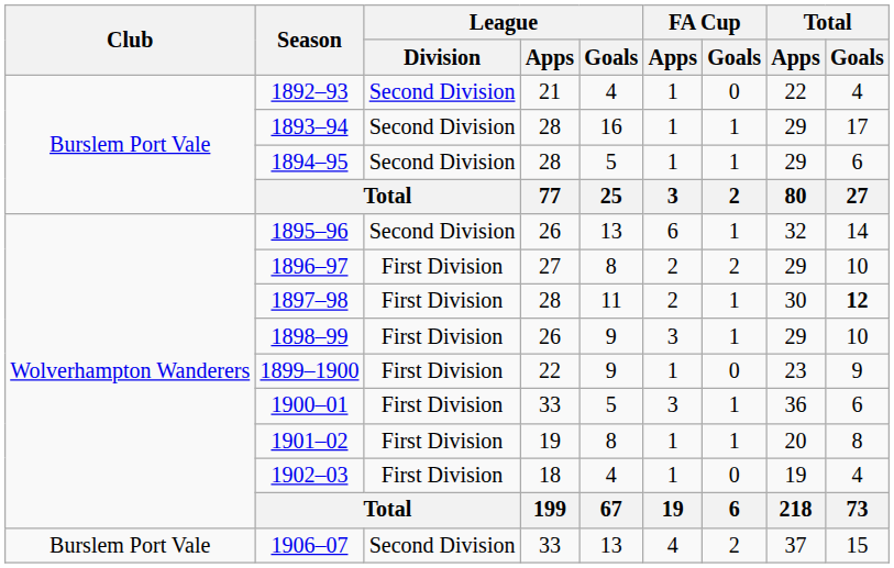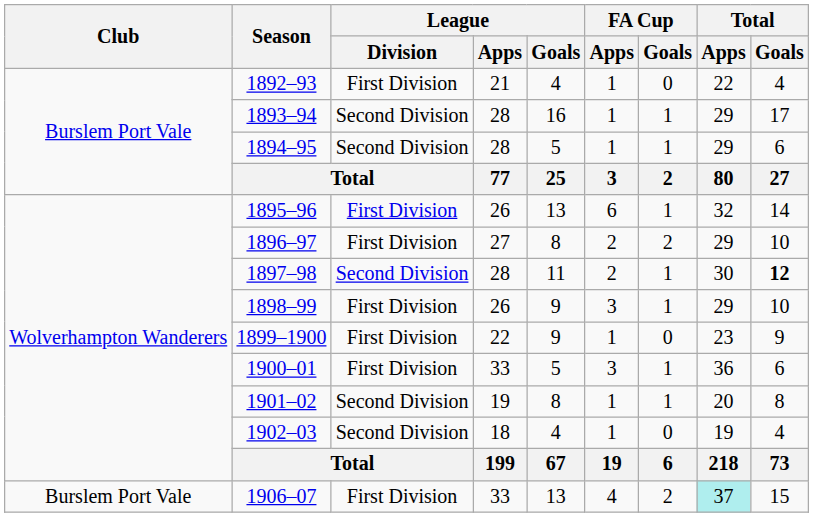 <table class="wikitable" style="text-align: center;">
 <tr>
 <th rowspan="2">Club</th>
 <th rowspan="2">Season</th>
 <th colspan="3">League</th>
 <th colspan="2">FA Cup</th>
 <th colspan="2">Total</th>
 </tr>
 <tr>
 <th>Division</th>
 <th>Apps</th>
 <th>Goals</th>
 <th>Apps</th>
 <th>Goals</th>
 <th>Apps</th>
 <th>Goals</th>
 </tr>
 <tr>
 <td rowspan="4"><a href='#'>Burslem Port Vale</a></td>
 <td><a href='#'>1892–93</a></td>
-<td><a href='#'>Second Division</a></td>
+<td>First Division</td>
 <td>21</td>
 <td>4</td>
 <td>1</td>
 <td>0</td>
 <td>22</td>
 <td>4</td>
 </tr>
 <tr>
 <td><a href='#'>1893–94</a></td>
 <td>Second Division</td>
 <td>28</td>
 <td>16</td>
 <td>1</td>
 <td>1</td>
 <td>29</td>
 <td>17</td>
 </tr>
 <tr>
 <td><a href='#'>1894–95</a></td>
 <td>Second Division</td>
 <td>28</td>
 <td>5</td>
 <td>1</td>
 <td>1</td>
 <td>29</td>
 <td>6</td>
 </tr>
 <tr>
 <th colspan="2">Total</th>
 <th>77</th>
 <th>25</th>
 <th>3</th>
 <th>2</th>
 <th>80</th>
 <th>27</th>
 </tr>
 <tr>
 <td rowspan="9"><a href='#'>Wolverhampton Wanderers</a></td>
 <td><a href='#'>1895–96</a></td>
-<td>Second Division</td>
+<td><a href='#'>First Division</a></td>
 <td>26</td>
 <td>13</td>
 <td>6</td>
 <td>1</td>
 <td>32</td>
 <td>14</td>
 </tr>
 <tr>
 <td><a href='#'>1896–97</a></td>
 <td>First Division</td>
 <td>27</td>
 <td>8</td>
 <td>2</td>
 <td>2</td>
 <td>29</td>
 <td>10</td>
 </tr>
 <tr>
 <td><a href='#'>1897–98</a></td>
-<td>First Division</td>
+<td><a href='#'>Second Division</a></td>
 <td>28</td>
 <td>11</td>
 <td>2</td>
 <td>1</td>
 <td>30</td>
 <td><strong>12</strong></td>
 </tr>
 <tr>
 <td><a href='#'>1898–99</a></td>
 <td>First Division</td>
 <td>26</td>
 <td>9</td>
 <td>3</td>
 <td>1</td>
 <td>29</td>
 <td>10</td>
 </tr>
 <tr>
 <td><a href='#'>1899–1900</a></td>
 <td>First Division</td>
 <td>22</td>
 <td>9</td>
 <td>1</td>
 <td>0</td>
 <td>23</td>
 <td>9</td>
 </tr>
 <tr>
 <td><a href='#'>1900–01</a></td>
 <td>First Division</td>
 <td>33</td>
 <td>5</td>
 <td>3</td>
 <td>1</td>
 <td>36</td>
 <td>6</td>
 </tr>
 <tr>
 <td><a href='#'>1901–02</a></td>
-<td>First Division</td>
+<td>Second Division</td>
 <td>19</td>
 <td>8</td>
 <td>1</td>
 <td>1</td>
 <td>20</td>
 <td>8</td>
 </tr>
 <tr>
 <td><a href='#'>1902–03</a></td>
-<td>First Division</td>
+<td>Second Division</td>
 <td>18</td>
 <td>4</td>
 <td>1</td>
 <td>0</td>
 <td>19</td>
 <td>4</td>
 </tr>
 <tr>
 <th colspan="2">Total</th>
 <th>199</th>
 <th>67</th>
 <th>19</th>
 <th>6</th>
 <th>218</th>
 <th>73</th>
 </tr>
 <tr>
 <td>Burslem Port Vale</td>
 <td><a href='#'>1906–07</a></td>
-<td>Second Division</td>
+<td>First Division</td>
 <td>33</td>
 <td>13</td>
 <td>4</td>
 <td>2</td>
-<td>37</td>
+<td style="background: paleturquoise;">37</td>
 <td>15</td>
 </tr>
 </table>
